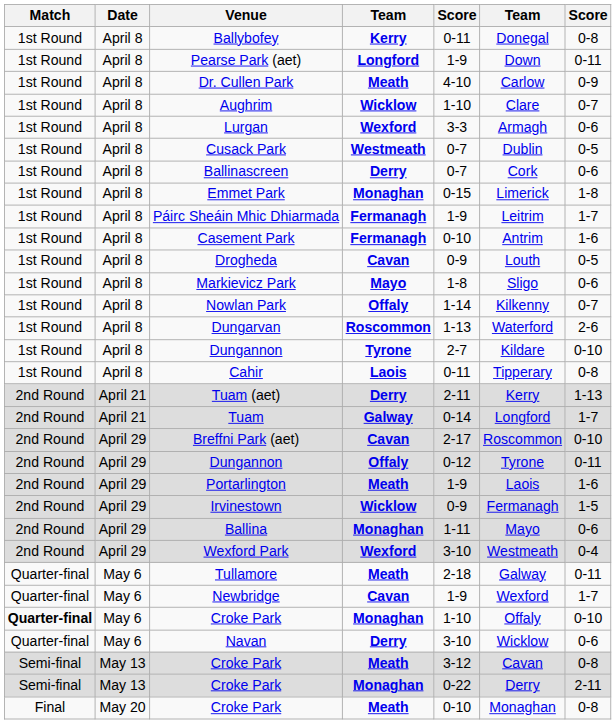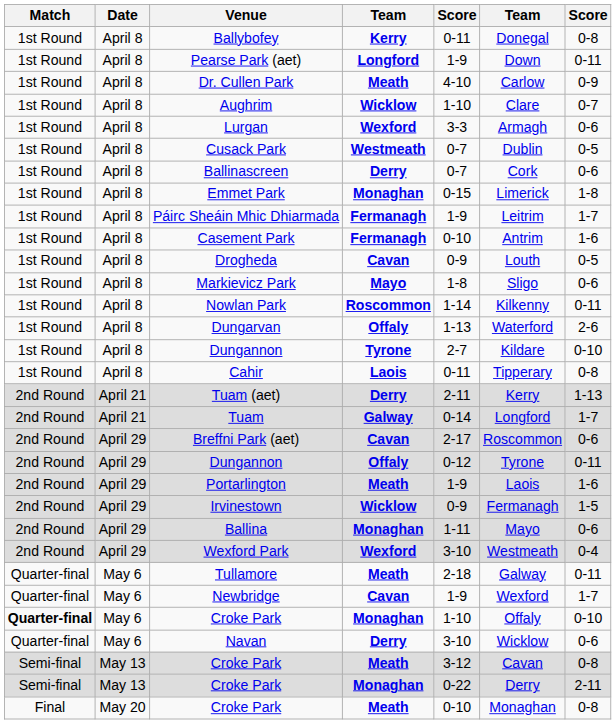 <table class="wikitable">
 <tr>
 <th>Match</th>
 <th>Date</th>
 <th>Venue</th>
 <th>Team</th>
 <th>Score</th>
 <th>Team</th>
 <th>Score</th>
 </tr>
 <tr align="center">
 <td>1st Round</td>
 <td>April 8</td>
 <td><a href='#'>Ballybofey</a></td>
 <td><strong><a href='#'>Kerry</a></strong></td>
 <td>0-11</td>
 <td><a href='#'>Donegal</a></td>
 <td>0-8</td>
 </tr>
 <tr align="center">
 <td>1st Round</td>
 <td>April 8</td>
 <td><a href='#'>Pearse Park</a> (aet)</td>
 <td><strong><a href='#'>Longford</a></strong></td>
 <td>1-9</td>
 <td><a href='#'>Down</a></td>
 <td>0-11</td>
 </tr>
 <tr align="center">
 <td>1st Round</td>
 <td>April 8</td>
 <td><a href='#'>Dr. Cullen Park</a></td>
 <td><strong><a href='#'>Meath</a></strong></td>
 <td>4-10</td>
 <td><a href='#'>Carlow</a></td>
 <td>0-9</td>
 </tr>
 <tr align="center">
 <td>1st Round</td>
 <td>April 8</td>
 <td><a href='#'>Aughrim</a></td>
 <td><strong><a href='#'>Wicklow</a></strong></td>
 <td>1-10</td>
 <td><a href='#'>Clare</a></td>
 <td>0-7</td>
 </tr>
 <tr align="center">
 <td>1st Round</td>
 <td>April 8</td>
 <td><a href='#'>Lurgan</a></td>
 <td><strong><a href='#'>Wexford</a></strong></td>
 <td>3-3</td>
 <td><a href='#'>Armagh</a></td>
 <td>0-6</td>
 </tr>
 <tr align="center">
 <td>1st Round</td>
 <td>April 8</td>
 <td><a href='#'>Cusack Park</a></td>
 <td><strong><a href='#'>Westmeath</a></strong></td>
 <td>0-7</td>
 <td><a href='#'>Dublin</a></td>
 <td>0-5</td>
 </tr>
 <tr align="center">
 <td>1st Round</td>
 <td>April 8</td>
 <td><a href='#'>Ballinascreen</a></td>
 <td><strong><a href='#'>Derry</a></strong></td>
 <td>0-7</td>
 <td><a href='#'>Cork</a></td>
 <td>0-6</td>
 </tr>
 <tr align="center">
 <td>1st Round</td>
 <td>April 8</td>
 <td><a href='#'>Emmet Park</a></td>
 <td><strong><a href='#'>Monaghan</a></strong></td>
 <td>0-15</td>
 <td><a href='#'>Limerick</a></td>
 <td>1-8</td>
 </tr>
 <tr align="center">
 <td>1st Round</td>
 <td>April 8</td>
 <td><a href='#'>Páirc Sheáin Mhic Dhiarmada</a></td>
 <td><strong><a href='#'>Fermanagh</a></strong></td>
 <td>1-9</td>
 <td><a href='#'>Leitrim</a></td>
 <td>1-7</td>
 </tr>
 <tr align="center">
 <td>1st Round</td>
 <td>April 8</td>
 <td><a href='#'>Casement Park</a></td>
 <td><strong><a href='#'>Fermanagh</a></strong></td>
 <td>0-10</td>
 <td><a href='#'>Antrim</a></td>
 <td>1-6</td>
 </tr>
 <tr align="center">
 <td>1st Round</td>
 <td>April 8</td>
 <td><a href='#'>Drogheda</a></td>
 <td><strong><a href='#'>Cavan</a></strong></td>
 <td>0-9</td>
 <td><a href='#'>Louth</a></td>
 <td>0-5</td>
 </tr>
 <tr align="center">
 <td>1st Round</td>
 <td>April 8</td>
 <td><a href='#'>Markievicz Park</a></td>
 <td><strong><a href='#'>Mayo</a></strong></td>
 <td>1-8</td>
 <td><a href='#'>Sligo</a></td>
 <td>0-6</td>
 </tr>
 <tr align="center">
 <td>1st Round</td>
 <td>April 8</td>
 <td><a href='#'>Nowlan Park</a></td>
-<td><strong><a href='#'>Offaly</a></strong></td>
+<td><strong><a href='#'>Roscommon</a></strong></td>
 <td>1-14</td>
 <td><a href='#'>Kilkenny</a></td>
-<td>0-7</td>
+<td>0-11</td>
 </tr>
 <tr align="center">
 <td>1st Round</td>
 <td>April 8</td>
 <td><a href='#'>Dungarvan</a></td>
-<td><strong><a href='#'>Roscommon</a></strong></td>
+<td><strong><a href='#'>Offaly</a></strong></td>
 <td>1-13</td>
 <td><a href='#'>Waterford</a></td>
 <td>2-6</td>
 </tr>
 <tr align="center">
 <td>1st Round</td>
 <td>April 8</td>
 <td><a href='#'>Dungannon</a></td>
 <td><strong><a href='#'>Tyrone</a></strong></td>
 <td>2-7</td>
 <td><a href='#'>Kildare</a></td>
 <td>0-10</td>
 </tr>
 <tr align="center">
 <td>1st Round</td>
 <td>April 8</td>
 <td><a href='#'>Cahir</a></td>
 <td><strong><a href='#'>Laois</a></strong></td>
 <td>0-11</td>
 <td><a href='#'>Tipperary</a></td>
 <td>0-8</td>
 </tr>
 <tr align="center" style="background:#dddddd;">
 <td>2nd Round</td>
 <td>April 21</td>
 <td><a href='#'>Tuam</a> (aet)</td>
 <td><strong><a href='#'>Derry</a></strong></td>
 <td>2-11</td>
 <td><a href='#'>Kerry</a></td>
 <td>1-13</td>
 </tr>
 <tr align="center" style="background:#dddddd;">
 <td>2nd Round</td>
 <td>April 21</td>
 <td><a href='#'>Tuam</a></td>
 <td><strong><a href='#'>Galway</a></strong></td>
 <td>0-14</td>
 <td><a href='#'>Longford</a></td>
 <td>1-7</td>
 </tr>
 <tr align="center" style="background:#dddddd;">
 <td>2nd Round</td>
 <td>April 29</td>
 <td><a href='#'>Breffni Park</a> (aet)</td>
 <td><strong><a href='#'>Cavan</a></strong></td>
 <td>2-17</td>
 <td><a href='#'>Roscommon</a></td>
-<td>0-10</td>
+<td>0-6</td>
 </tr>
 <tr align="center" style="background:#dddddd;">
 <td>2nd Round</td>
 <td>April 29</td>
 <td><a href='#'>Dungannon</a></td>
 <td><strong><a href='#'>Offaly</a></strong></td>
 <td>0-12</td>
 <td><a href='#'>Tyrone</a></td>
 <td>0-11</td>
 </tr>
 <tr align="center" style="background:#dddddd;">
 <td>2nd Round</td>
 <td>April 29</td>
 <td><a href='#'>Portarlington</a></td>
 <td><strong><a href='#'>Meath</a></strong></td>
 <td>1-9</td>
 <td><a href='#'>Laois</a></td>
 <td>1-6</td>
 </tr>
 <tr align="center" style="background:#dddddd;">
 <td>2nd Round</td>
 <td>April 29</td>
 <td><a href='#'>Irvinestown</a></td>
 <td><strong><a href='#'>Wicklow</a></strong></td>
 <td>0-9</td>
 <td><a href='#'>Fermanagh</a></td>
 <td>1-5</td>
 </tr>
 <tr align="center" style="background:#dddddd;">
 <td>2nd Round</td>
 <td>April 29</td>
 <td><a href='#'>Ballina</a></td>
 <td><strong><a href='#'>Monaghan</a></strong></td>
 <td>1-11</td>
 <td><a href='#'>Mayo</a></td>
 <td>0-6</td>
 </tr>
 <tr align="center" style="background:#dddddd;">
 <td>2nd Round</td>
 <td>April 29</td>
 <td><a href='#'>Wexford Park</a></td>
 <td><strong><a href='#'>Wexford</a></strong></td>
 <td>3-10</td>
 <td><a href='#'>Westmeath</a></td>
 <td>0-4</td>
 </tr>
 <tr align="center">
 <td>Quarter-final</td>
 <td>May 6</td>
 <td><a href='#'>Tullamore</a></td>
 <td><strong><a href='#'>Meath</a></strong></td>
 <td>2-18</td>
 <td><a href='#'>Galway</a></td>
 <td>0-11</td>
 </tr>
 <tr align="center">
 <td>Quarter-final</td>
 <td>May 6</td>
 <td><a href='#'>Newbridge</a></td>
 <td><strong><a href='#'>Cavan</a></strong></td>
 <td>1-9</td>
 <td><a href='#'>Wexford</a></td>
 <td>1-7</td>
 </tr>
 <tr align="center">
 <td><strong>Quarter-final</strong></td>
 <td>May 6</td>
 <td><a href='#'>Croke Park</a></td>
 <td><strong><a href='#'>Monaghan</a></strong></td>
 <td>1-10</td>
 <td><a href='#'>Offaly</a></td>
 <td>0-10</td>
 </tr>
 <tr align="center">
 <td>Quarter-final</td>
 <td>May 6</td>
 <td><a href='#'>Navan</a></td>
 <td><strong><a href='#'>Derry</a></strong></td>
 <td>3-10</td>
 <td><a href='#'>Wicklow</a></td>
 <td>0-6</td>
 </tr>
 <tr align="center" style="background:#dddddd;">
 <td>Semi-final</td>
 <td>May 13</td>
 <td><a href='#'>Croke Park</a></td>
 <td><strong><a href='#'>Meath</a></strong></td>
 <td>3-12</td>
 <td><a href='#'>Cavan</a></td>
 <td>0-8</td>
 </tr>
 <tr align="center" style="background:#dddddd;">
 <td>Semi-final</td>
 <td>May 13</td>
 <td><a href='#'>Croke Park</a></td>
 <td><strong><a href='#'>Monaghan</a></strong></td>
 <td>0-22</td>
 <td><a href='#'>Derry</a></td>
 <td>2-11</td>
 </tr>
 <tr align="center">
 <td>Final</td>
 <td>May 20</td>
 <td><a href='#'>Croke Park</a></td>
 <td><strong><a href='#'>Meath</a></strong></td>
 <td>0-10</td>
 <td><a href='#'>Monaghan</a></td>
 <td>0-8</td>
 </tr>
 </table>
